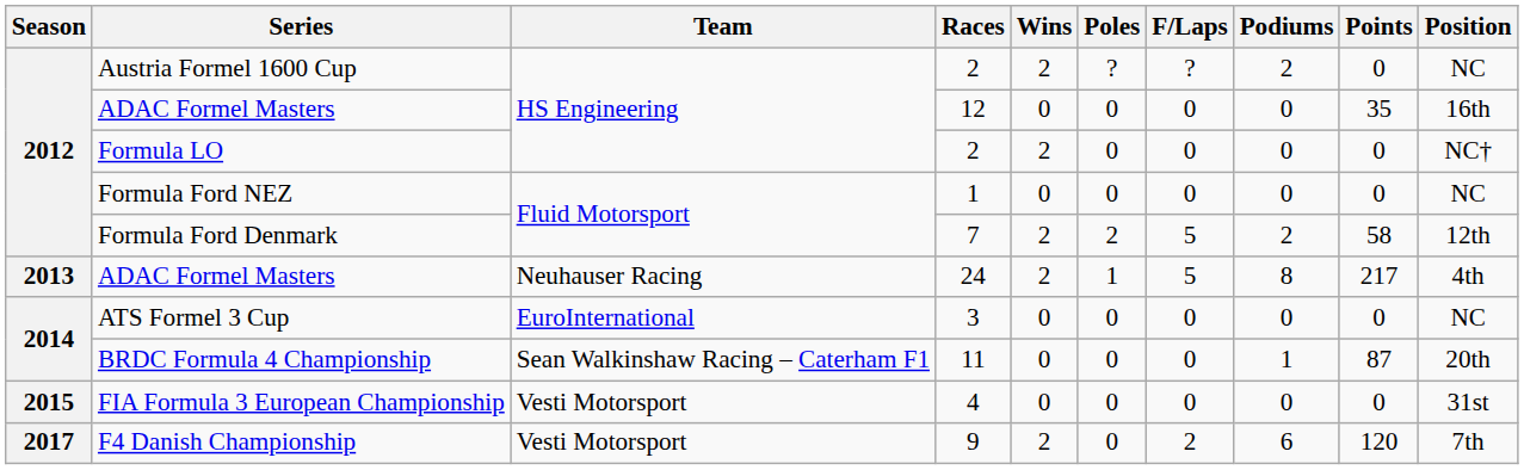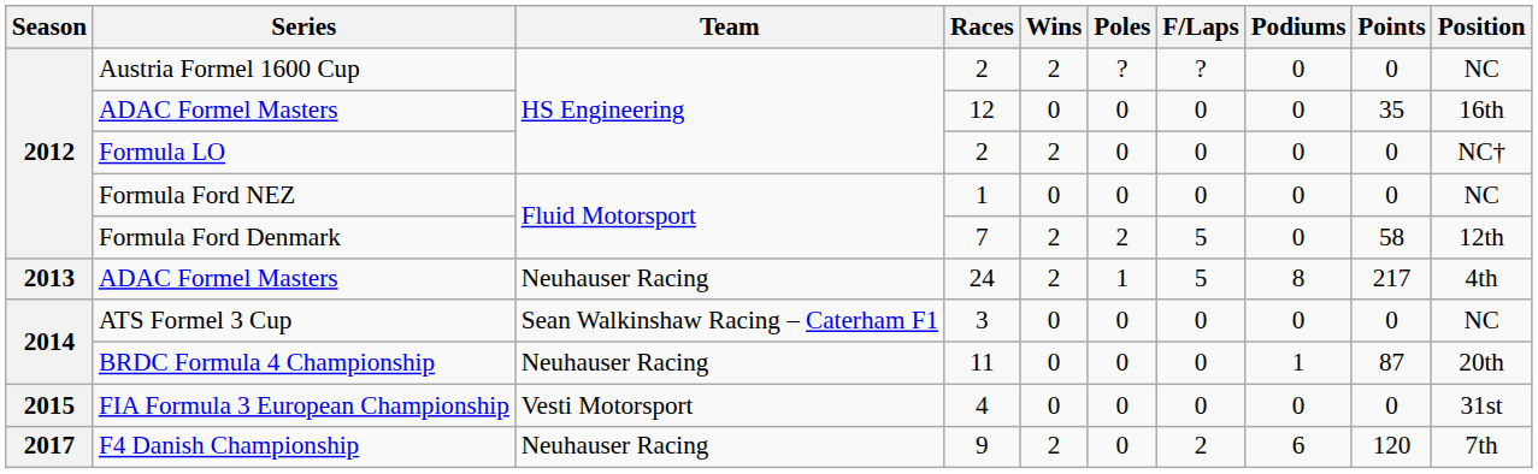 <table class="wikitable" style="font-size: 90%; text-align:center">
 <tr>
 <th>Season</th>
 <th>Series</th>
 <th>Team</th>
 <th>Races</th>
 <th>Wins</th>
 <th>Poles</th>
 <th>F/Laps</th>
 <th>Podiums</th>
 <th>Points</th>
 <th>Position</th>
 </tr>
 <tr>
 <th rowspan="5">2012</th>
 <td align=left>Austria Formel 1600 Cup</td>
 <td rowspan="3" align="left"><a href='#'>HS Engineering</a></td>
 <td>2</td>
 <td>2</td>
 <td>?</td>
 <td>?</td>
-<td>2</td>
+<td>0</td>
 <td>0</td>
 <td>NC</td>
 </tr>
 <tr>
 <td align=left><a href='#'>ADAC Formel Masters</a></td>
 <td>12</td>
 <td>0</td>
 <td>0</td>
 <td>0</td>
 <td>0</td>
 <td>35</td>
 <td>16th</td>
 </tr>
 <tr>
 <td align=left><a href='#'>Formula LO</a></td>
 <td>2</td>
 <td>2</td>
 <td>0</td>
 <td>0</td>
 <td>0</td>
 <td>0</td>
 <td>NC†</td>
 </tr>
 <tr>
 <td align=left>Formula Ford NEZ</td>
 <td rowspan="2" align=left><a href='#'>Fluid Motorsport</a></td>
 <td>1</td>
 <td>0</td>
 <td>0</td>
 <td>0</td>
 <td>0</td>
 <td>0</td>
 <td>NC</td>
 </tr>
 <tr>
 <td align=left>Formula Ford Denmark</td>
 <td>7</td>
 <td>2</td>
 <td>2</td>
 <td>5</td>
-<td>2</td>
+<td>0</td>
 <td>58</td>
 <td>12th</td>
 </tr>
 <tr>
 <th>2013</th>
 <td align=left><a href='#'>ADAC Formel Masters</a></td>
 <td align=left>Neuhauser Racing</td>
 <td>24</td>
 <td>2</td>
 <td>1</td>
 <td>5</td>
 <td>8</td>
 <td>217</td>
 <td>4th</td>
 </tr>
 <tr>
 <th rowspan="2">2014</th>
 <td align=left>ATS Formel 3 Cup</td>
-<td align=left><a href='#'>EuroInternational</a></td>
+<td align=left>Sean Walkinshaw Racing – <a href='#'>Caterham F1</a></td>
 <td>3</td>
 <td>0</td>
 <td>0</td>
 <td>0</td>
 <td>0</td>
 <td>0</td>
 <td>NC</td>
 </tr>
 <tr>
 <td align=left><a href='#'>BRDC Formula 4 Championship</a></td>
-<td align=left>Sean Walkinshaw Racing – <a href='#'>Caterham F1</a></td>
+<td align=left>Neuhauser Racing</td>
 <td>11</td>
 <td>0</td>
 <td>0</td>
 <td>0</td>
 <td>1</td>
 <td>87</td>
 <td>20th</td>
 </tr>
 <tr>
 <th>2015</th>
 <td align=left><a href='#'>FIA Formula 3 European Championship</a></td>
 <td align=left>Vesti Motorsport</td>
 <td>4</td>
 <td>0</td>
 <td>0</td>
 <td>0</td>
 <td>0</td>
 <td>0</td>
 <td>31st</td>
 </tr>
 <tr>
 <th>2017</th>
 <td align=left><a href='#'>F4 Danish Championship</a></td>
-<td align=left>Vesti Motorsport</td>
+<td align=left>Neuhauser Racing</td>
 <td>9</td>
 <td>2</td>
 <td>0</td>
 <td>2</td>
 <td>6</td>
 <td>120</td>
 <td>7th</td>
 </tr>
 </table>
